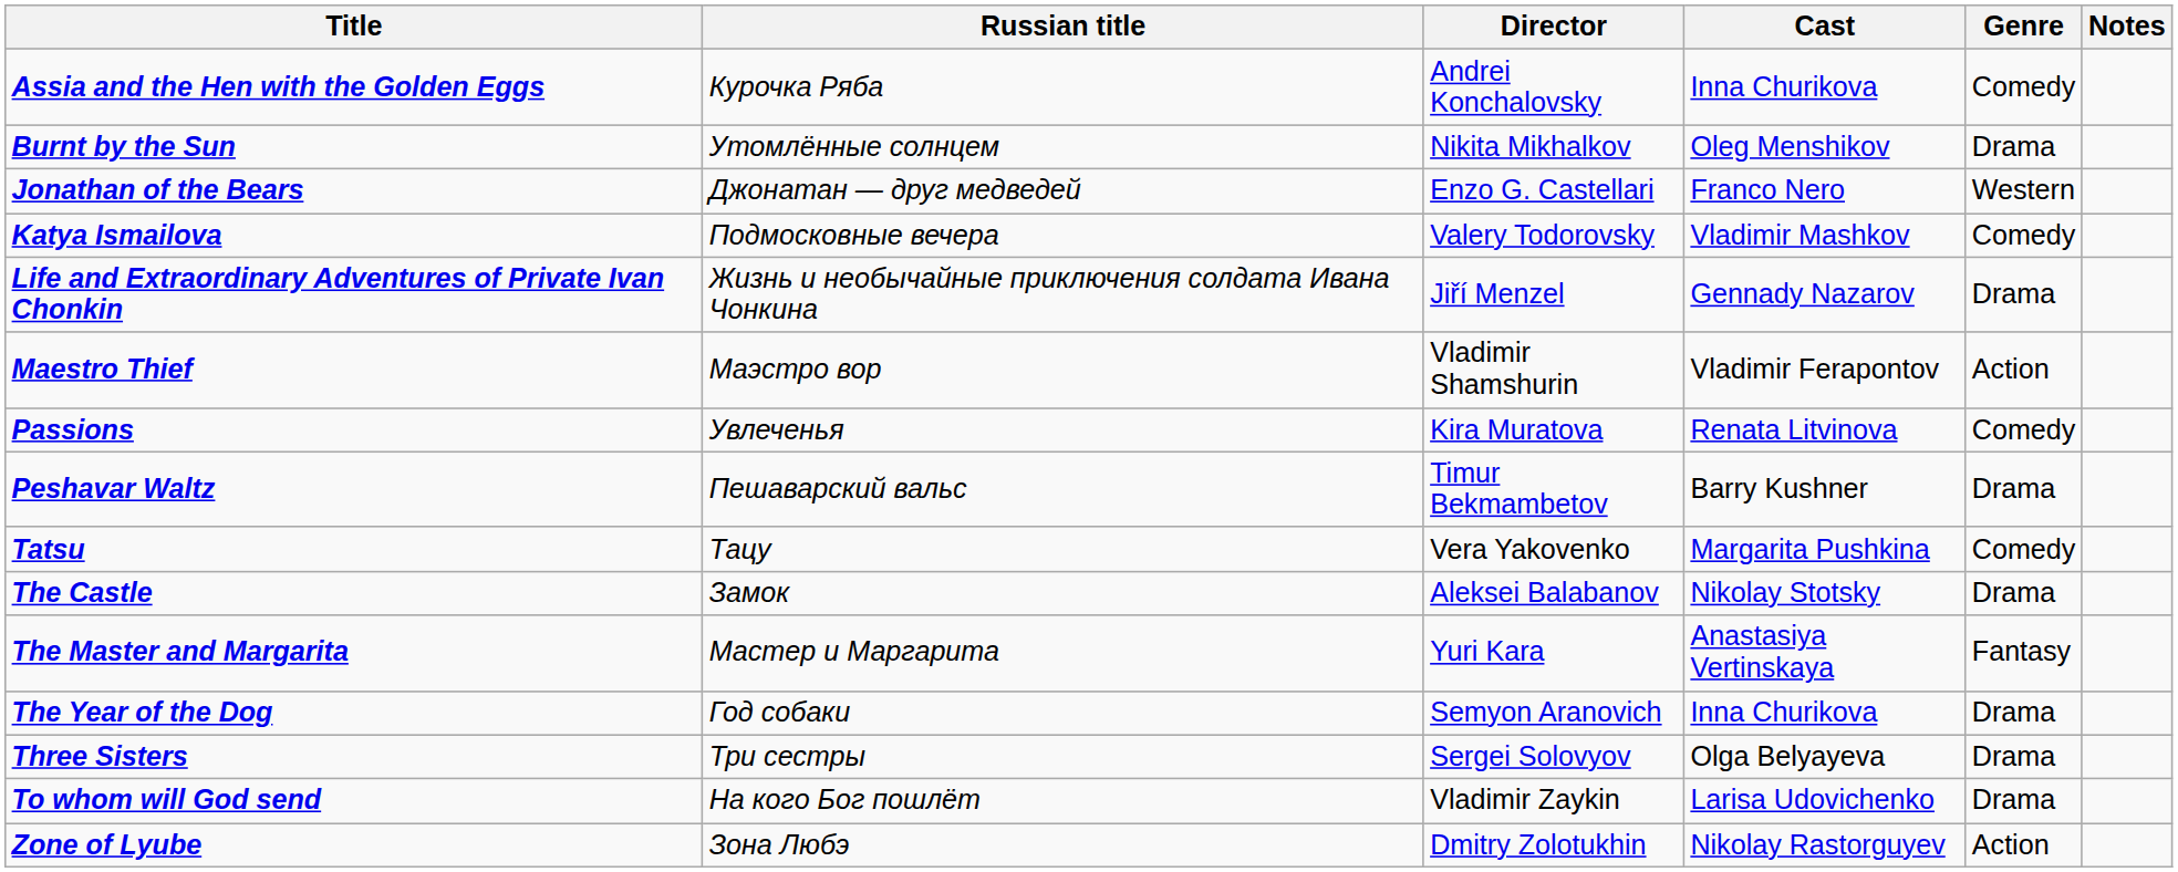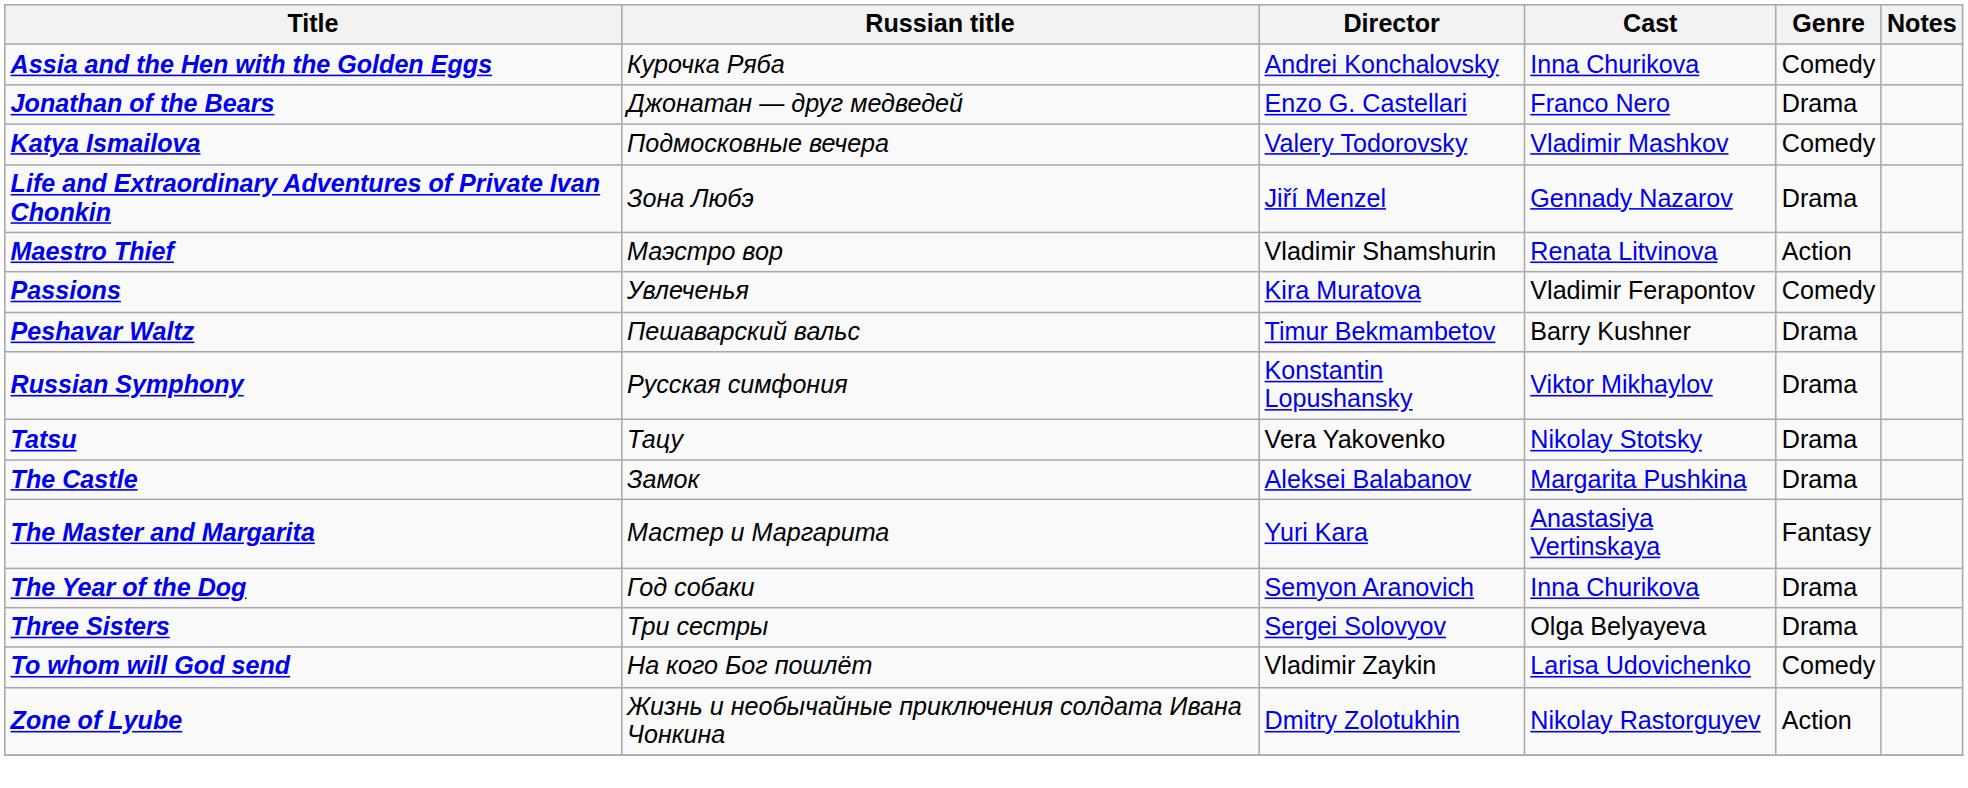 <table class="wikitable sortable">
 <tr>
 <th>Title</th>
 <th>Russian title</th>
 <th>Director</th>
 <th>Cast</th>
 <th>Genre</th>
 <th>Notes</th>
 </tr>
 <tr>
 <td><strong><em><a href='#'>Assia and the Hen with the Golden Eggs</a></em></strong></td>
 <td><em>Курочка Ряба</em></td>
 <td><a href='#'>Andrei Konchalovsky</a></td>
 <td><a href='#'>Inna Churikova</a></td>
 <td>Comedy</td>
 <td></td>
 </tr>
 <tr>
-<td><strong><em><a href='#'>Burnt by the Sun</a></em></strong></td>
-<td><em>Утомлённые солнцем</em></td>
-<td><a href='#'>Nikita Mikhalkov</a></td>
-<td><a href='#'>Oleg Menshikov</a></td>
-<td>Drama</td>
-<td></td>
-</tr>
-<tr>
 <td><strong><em><a href='#'>Jonathan of the Bears</a></em></strong></td>
 <td><em>Джонатан — друг медведей</em></td>
 <td><a href='#'>Enzo G. Castellari</a></td>
 <td><a href='#'>Franco Nero</a></td>
-<td>Western</td>
+<td>Drama</td>
 <td></td>
 </tr>
 <tr>
 <td><strong><em><a href='#'>Katya Ismailova</a></em></strong></td>
 <td><em>Подмосковные вечера</em></td>
 <td><a href='#'>Valery Todorovsky</a></td>
 <td><a href='#'>Vladimir Mashkov</a></td>
 <td>Comedy</td>
 <td></td>
 </tr>
 <tr>
 <td><strong><em><a href='#'>Life and Extraordinary Adventures of Private Ivan Chonkin</a></em></strong></td>
-<td><em>Жизнь и необычайные приключения солдата Ивана Чонкина</em></td>
+<td><em>Зона Любэ</em></td>
 <td><a href='#'>Jiří Menzel</a></td>
 <td><a href='#'>Gennady Nazarov</a></td>
 <td>Drama</td>
 <td></td>
 </tr>
 <tr>
 <td><strong><em><a href='#'>Maestro Thief</a></em></strong></td>
 <td><em>Маэстро вор</em></td>
 <td>Vladimir Shamshurin</td>
-<td>Vladimir Ferapontov</td>
+<td><a href='#'>Renata Litvinova</a></td>
 <td>Action</td>
 <td></td>
 </tr>
 <tr>
 <td><strong><em><a href='#'>Passions</a></em></strong></td>
 <td><em>Увлеченья</em></td>
 <td><a href='#'>Kira Muratova</a></td>
-<td><a href='#'>Renata Litvinova</a></td>
+<td>Vladimir Ferapontov</td>
 <td>Comedy</td>
 <td></td>
 </tr>
 <tr>
 <td><strong><em><a href='#'>Peshavar Waltz</a></em></strong></td>
 <td><em>Пешаварский вальс</em></td>
 <td><a href='#'>Timur Bekmambetov</a></td>
 <td>Barry Kushner</td>
 <td>Drama</td>
 <td></td>
 </tr>
 <tr>
+<td><strong><em><a href='#'>Russian Symphony</a></em></strong></td>
+<td><em>Русская симфония</em></td>
+<td><a href='#'>Konstantin Lopushansky</a></td>
+<td><a href='#'>Viktor Mikhaylov</a></td>
+<td>Drama</td>
+<td></td>
+</tr>
+<tr>
 <td><strong><em><a href='#'>Tatsu</a></em></strong></td>
 <td><em>Тацу</em></td>
 <td>Vera Yakovenko</td>
-<td><a href='#'>Margarita Pushkina</a></td>
-<td>Comedy</td>
+<td><a href='#'>Nikolay Stotsky</a></td>
+<td>Drama</td>
 <td></td>
 </tr>
 <tr>
 <td><strong><em><a href='#'>The Castle</a></em></strong></td>
 <td><em>Замок</em></td>
 <td><a href='#'>Aleksei Balabanov</a></td>
-<td><a href='#'>Nikolay Stotsky</a></td>
+<td><a href='#'>Margarita Pushkina</a></td>
 <td>Drama</td>
 <td></td>
 </tr>
 <tr>
 <td><strong><em><a href='#'>The Master and Margarita</a></em></strong></td>
 <td><em>Мастер и Маргарита</em></td>
 <td><a href='#'>Yuri Kara</a></td>
 <td><a href='#'>Anastasiya Vertinskaya</a></td>
 <td>Fantasy</td>
 <td></td>
 </tr>
 <tr>
 <td><strong><em><a href='#'>The Year of the Dog</a></em></strong></td>
 <td><em>Год собаки</em></td>
 <td><a href='#'>Semyon Aranovich</a></td>
 <td><a href='#'>Inna Churikova</a></td>
 <td>Drama</td>
 <td></td>
 </tr>
 <tr>
 <td><strong><em><a href='#'>Three Sisters</a></em></strong></td>
 <td><em>Три сестры</em></td>
 <td><a href='#'>Sergei Solovyov</a></td>
 <td>Olga Belyayeva</td>
 <td>Drama</td>
 <td></td>
 </tr>
 <tr>
 <td><strong><em><a href='#'>To whom will God send</a></em></strong></td>
 <td><em>На кого Бог пошлёт</em></td>
 <td>Vladimir Zaykin</td>
 <td><a href='#'>Larisa Udovichenko</a></td>
-<td>Drama</td>
+<td>Comedy</td>
 <td></td>
 </tr>
 <tr>
 <td><strong><em><a href='#'>Zone of Lyube</a></em></strong></td>
-<td><em>Зона Любэ</em></td>
+<td><em>Жизнь и необычайные приключения солдата Ивана Чонкина</em></td>
 <td><a href='#'>Dmitry Zolotukhin</a></td>
 <td><a href='#'>Nikolay Rastorguyev</a></td>
 <td>Action</td>
 <td></td>
 </tr>
 <tr>
 </tr>
 </table>
